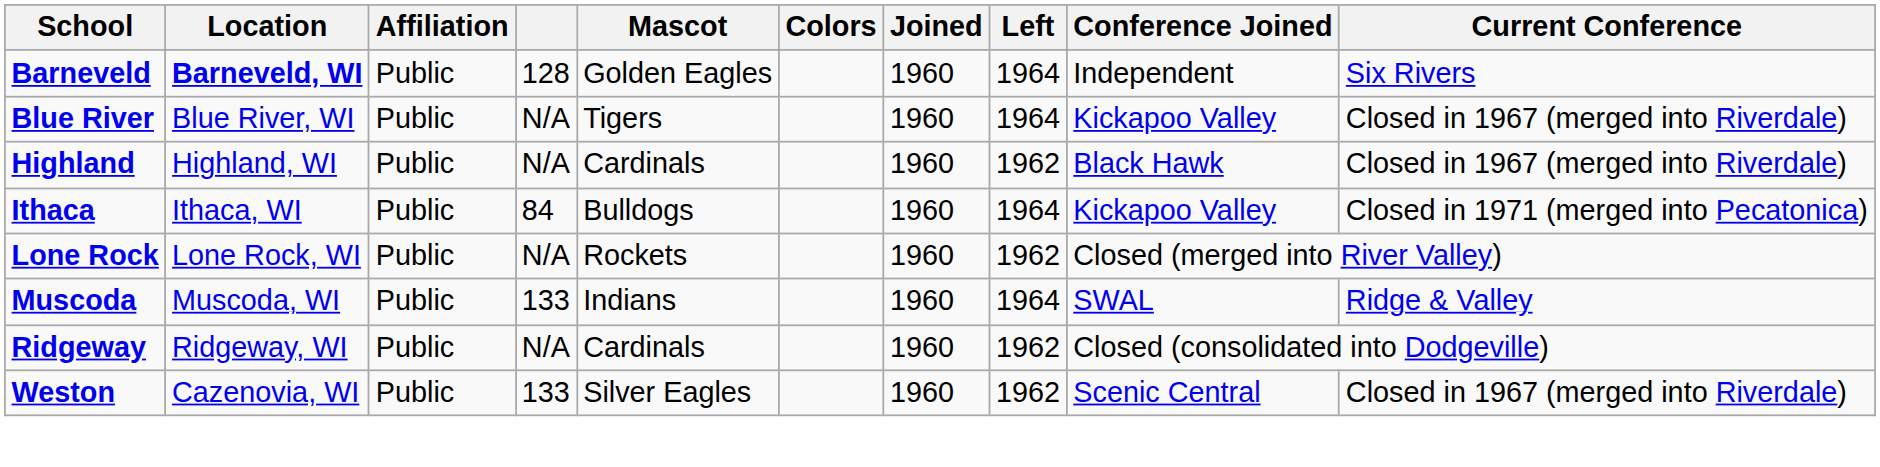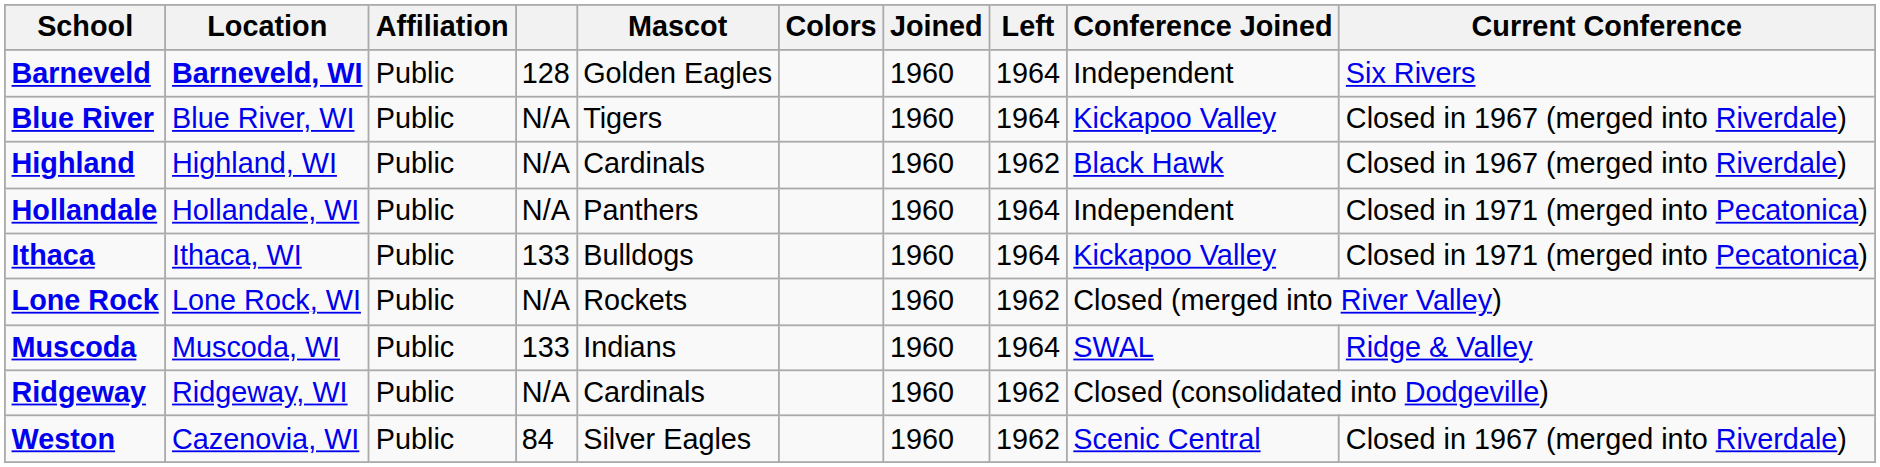 <table class="wikitable sortable">
 <tr>
 <th>School</th>
 <th>Location</th>
 <th>Affiliation</th>
 <th></th>
 <th>Mascot</th>
 <th>Colors</th>
 <th>Joined</th>
 <th>Left</th>
 <th>Conference Joined</th>
 <th>Current Conference</th>
 </tr>
 <tr>
 <td><a href='#'><strong>Barneveld</strong></a></td>
 <td><strong><a href='#'>Barneveld, WI</a></strong></td>
 <td>Public</td>
 <td>128</td>
 <td>Golden Eagles</td>
 <td> </td>
 <td>1960</td>
 <td>1964</td>
 <td>Independent</td>
 <td><a href='#'>Six Rivers</a></td>
 </tr>
 <tr>
 <td><a href='#'><strong>Blue River</strong></a></td>
 <td><a href='#'>Blue River, WI</a></td>
 <td>Public</td>
 <td>N/A</td>
 <td>Tigers</td>
 <td> </td>
 <td>1960</td>
 <td>1964</td>
 <td><a href='#'>Kickapoo Valley</a></td>
 <td>Closed in 1967 (merged into <a href='#'>Riverdale</a>)</td>
 </tr>
 <tr>
 <td><a href='#'><strong>Highland</strong></a></td>
 <td><a href='#'>Highland, WI</a></td>
 <td>Public</td>
 <td>N/A</td>
 <td>Cardinals</td>
 <td> </td>
 <td>1960</td>
 <td>1962</td>
 <td><a href='#'>Black Hawk</a></td>
 <td>Closed in 1967 (merged into <a href='#'>Riverdale</a>)</td>
 </tr>
 <tr>
+<td><a href='#'><strong>Hollandale</strong></a></td>
+<td><a href='#'>Hollandale, WI</a></td>
+<td>Public</td>
+<td>N/A</td>
+<td>Panthers</td>
+<td> </td>
+<td>1960</td>
+<td>1964</td>
+<td>Independent</td>
+<td>Closed in 1971 (merged into <a href='#'>Pecatonica</a>)</td>
+</tr>
+<tr>
 <td><a href='#'><strong>Ithaca</strong></a></td>
 <td><a href='#'>Ithaca, WI</a></td>
 <td>Public</td>
-<td>84</td>
+<td>133</td>
 <td>Bulldogs</td>
 <td> </td>
 <td>1960</td>
 <td>1964</td>
 <td><a href='#'>Kickapoo Valley</a></td>
 <td>Closed in 1971 (merged into <a href='#'>Pecatonica</a>)</td>
 </tr>
 <tr>
 <td><a href='#'><strong>Lone Rock</strong></a></td>
 <td><a href='#'>Lone Rock, WI</a></td>
 <td>Public</td>
 <td>N/A</td>
 <td>Rockets</td>
 <td> </td>
 <td>1960</td>
 <td>1962</td>
 <td colspan="2">Closed (merged into <a href='#'>River Valley</a>)</td>
 </tr>
 <tr>
 <td><a href='#'><strong>Muscoda</strong></a></td>
 <td><a href='#'>Muscoda, WI</a></td>
 <td>Public</td>
 <td>133</td>
 <td>Indians</td>
 <td> </td>
 <td>1960</td>
 <td>1964</td>
 <td><a href='#'>SWAL</a></td>
 <td><a href='#'>Ridge & Valley</a></td>
 </tr>
 <tr>
 <td><a href='#'><strong>Ridgeway</strong></a></td>
 <td><a href='#'>Ridgeway, WI</a></td>
 <td>Public</td>
 <td>N/A</td>
 <td>Cardinals</td>
 <td> </td>
 <td>1960</td>
 <td>1962</td>
 <td colspan="2">Closed (consolidated into <a href='#'>Dodgeville</a>)</td>
 </tr>
 <tr>
 <td><a href='#'><strong>Weston</strong></a></td>
 <td><a href='#'>Cazenovia, WI</a></td>
 <td>Public</td>
-<td>133</td>
+<td>84</td>
 <td>Silver Eagles</td>
 <td> </td>
 <td>1960</td>
 <td>1962</td>
 <td><a href='#'>Scenic Central</a></td>
 <td>Closed in 1967 (merged into <a href='#'>Riverdale</a>)</td>
 </tr>
 </table>
